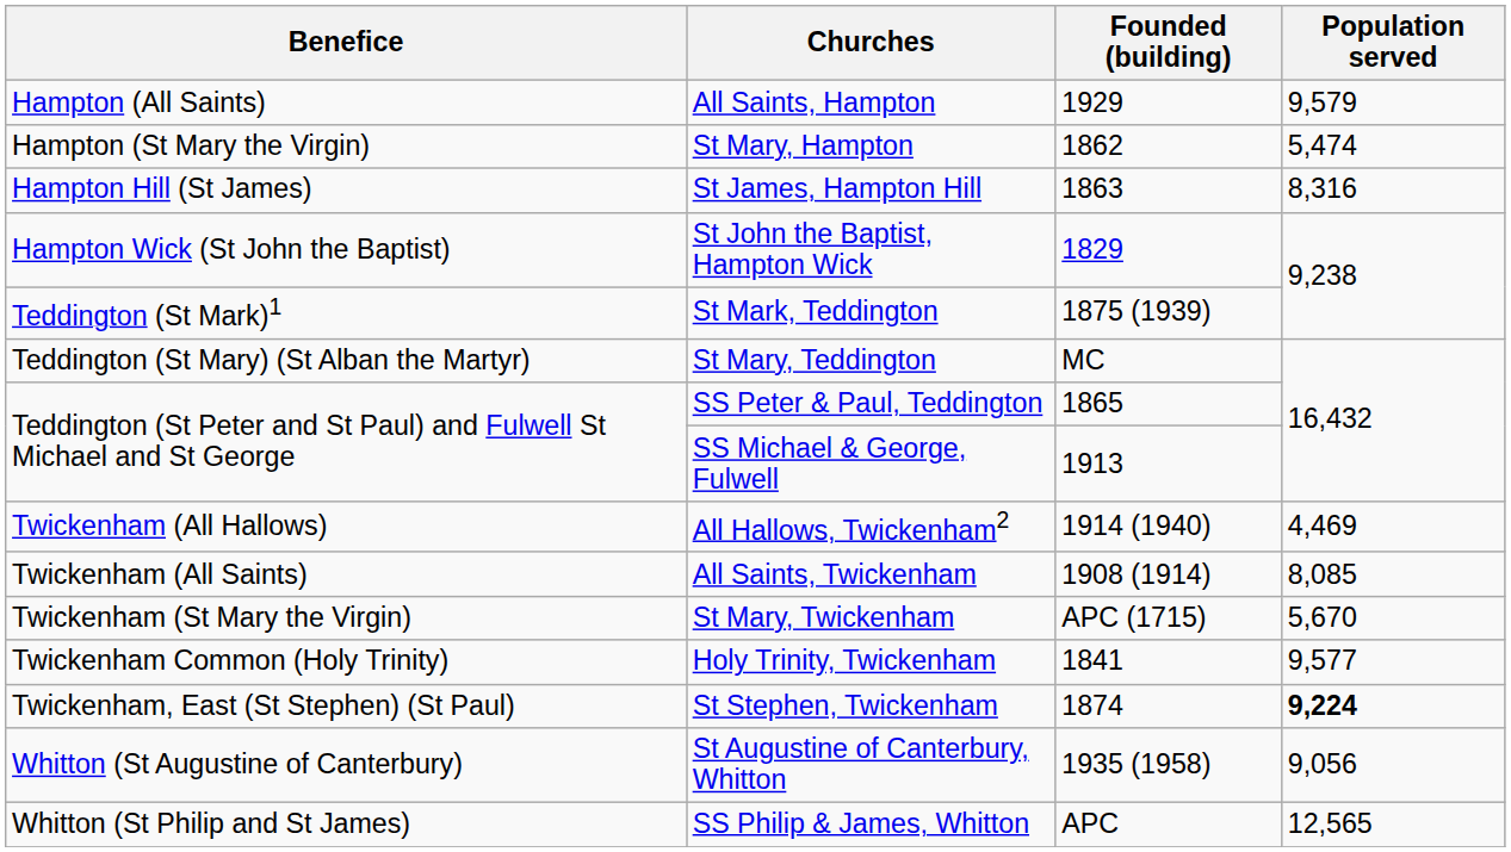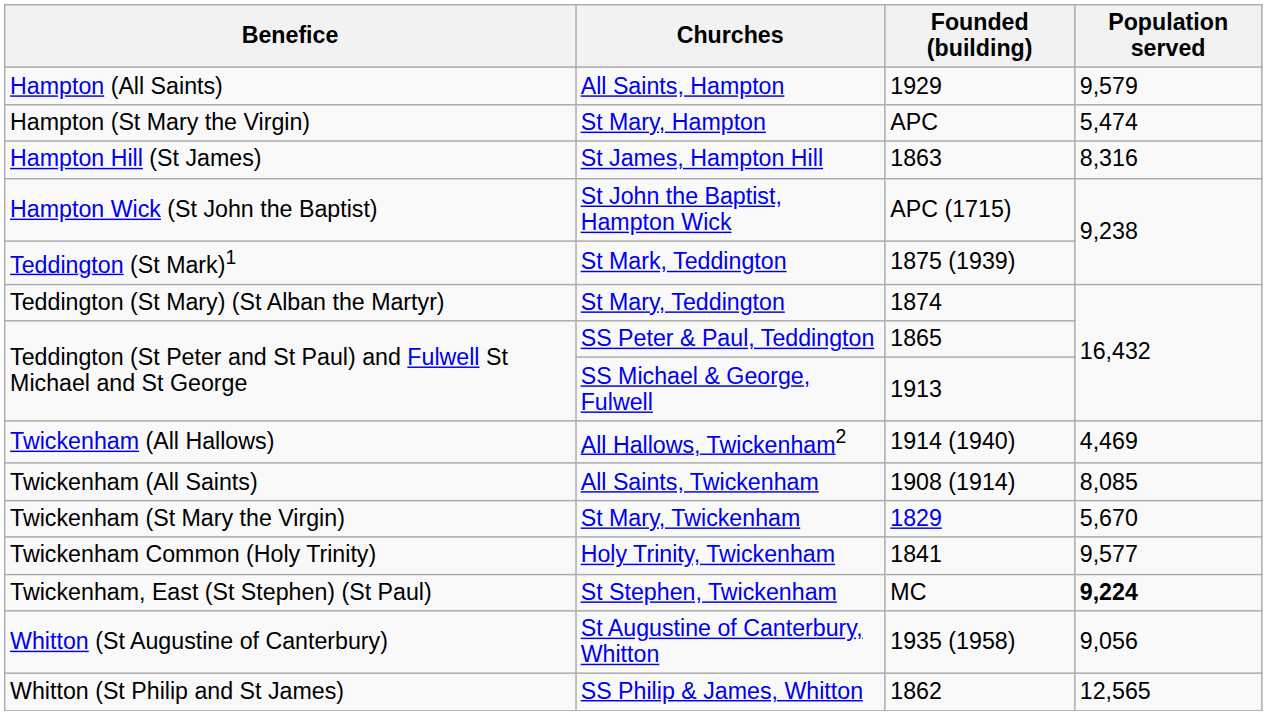 <table class="wikitable">
 <tr>
 <th>Benefice</th>
 <th>Churches</th>
 <th>Founded (building)</th>
 <th>Population served</th>
 </tr>
 <tr>
 <td><a href='#'>Hampton</a> (All Saints)</td>
 <td><a href='#'>All Saints, Hampton</a></td>
 <td>1929</td>
 <td>9,579</td>
 </tr>
 <tr>
 <td>Hampton (St Mary the Virgin)</td>
 <td><a href='#'>St Mary, Hampton</a></td>
-<td>1862</td>
+<td>APC</td>
 <td>5,474</td>
 </tr>
 <tr>
 <td><a href='#'>Hampton Hill</a> (St James)</td>
 <td><a href='#'>St James, Hampton Hill</a></td>
 <td>1863</td>
 <td>8,316</td>
 </tr>
 <tr>
 <td><a href='#'>Hampton Wick</a> (St John the Baptist)</td>
 <td><a href='#'>St John the Baptist, Hampton Wick</a></td>
-<td><a href='#'>1829</a></td>
+<td>APC (1715)</td>
 <td rowspan="2">9,238</td>
 </tr>
 <tr>
 <td><a href='#'>Teddington</a> (St Mark)<sup>1</sup></td>
 <td><a href='#'>St Mark, Teddington</a></td>
 <td>1875 (1939)</td>
 </tr>
 <tr>
 <td>Teddington (St Mary) (St Alban the Martyr)</td>
 <td><a href='#'>St Mary, Teddington</a></td>
-<td>MC</td>
+<td>1874</td>
 <td rowspan="3">16,432</td>
 </tr>
 <tr>
 <td rowspan="2">Teddington (St Peter and St Paul) and <a href='#'>Fulwell</a> St Michael and St George</td>
 <td><a href='#'>SS Peter & Paul, Teddington</a></td>
 <td>1865</td>
 </tr>
 <tr>
 <td><a href='#'>SS Michael & George, Fulwell</a></td>
 <td>1913</td>
 </tr>
 <tr>
 <td><a href='#'>Twickenham</a> (All Hallows)</td>
 <td><a href='#'>All Hallows, Twickenham</a><sup>2</sup></td>
 <td>1914 (1940)</td>
 <td>4,469</td>
 </tr>
 <tr>
 <td>Twickenham (All Saints)</td>
 <td><a href='#'>All Saints, Twickenham</a></td>
 <td>1908 (1914)</td>
 <td>8,085</td>
 </tr>
 <tr>
 <td>Twickenham (St Mary the Virgin)</td>
 <td><a href='#'>St Mary, Twickenham</a></td>
-<td>APC (1715)</td>
+<td><a href='#'>1829</a></td>
 <td>5,670</td>
 </tr>
 <tr>
 <td>Twickenham Common (Holy Trinity)</td>
 <td><a href='#'>Holy Trinity, Twickenham</a></td>
 <td>1841</td>
 <td>9,577</td>
 </tr>
 <tr>
 <td>Twickenham, East (St Stephen) (St Paul)</td>
 <td><a href='#'>St Stephen, Twickenham</a></td>
-<td>1874</td>
+<td>MC</td>
 <td><strong>9,224</strong></td>
 </tr>
 <tr>
 <td><a href='#'>Whitton</a> (St Augustine of Canterbury)</td>
 <td><a href='#'>St Augustine of Canterbury, Whitton</a></td>
 <td>1935 (1958)</td>
 <td>9,056</td>
 </tr>
 <tr>
 <td>Whitton (St Philip and St James)</td>
 <td><a href='#'>SS Philip & James, Whitton</a></td>
-<td>APC</td>
+<td>1862</td>
 <td>12,565</td>
 </tr>
 </table>
